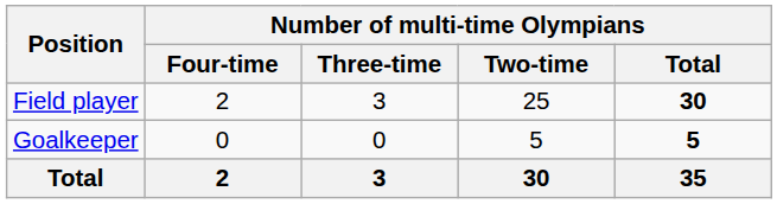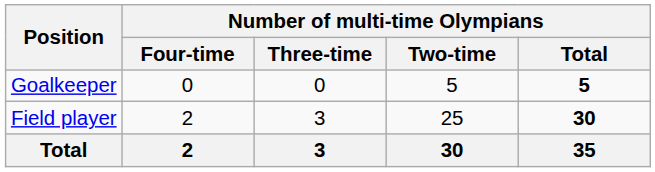 <table class="wikitable sortable" style="text-align: center; font-size: 90%; margin-left: 1em;">
 <tr>
 <th rowspan="2">Position</th>
 <th colspan="4">Number of multi-time Olympians</th>
 </tr>
 <tr>
 <th style="width: 6em;">Four-time</th>
 <th style="width: 6em;">Three-time</th>
 <th style="width: 6em;">Two-time</th>
 <th style="width: 6em;">Total</th>
 </tr>
 <tr>
+<td style="text-align: left;"><a href='#'>Goalkeeper</a></td>
+<td>0</td>
+<td>0</td>
+<td>5</td>
+<td><strong>5</strong></td>
+</tr>
+<tr>
 <td style="text-align: left;"><a href='#'>Field player</a></td>
 <td>2</td>
 <td>3</td>
 <td>25</td>
 <td><strong>30</strong></td>
-</tr>
-<tr>
-<td style="text-align: left;"><a href='#'>Goalkeeper</a></td>
-<td>0</td>
-<td>0</td>
-<td>5</td>
-<td><strong>5</strong></td>
 </tr>
 <tr>
 <th>Total</th>
 <th>2</th>
 <th>3</th>
 <th>30</th>
 <th>35</th>
 </tr>
 </table>
